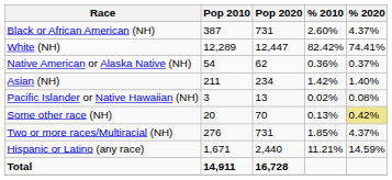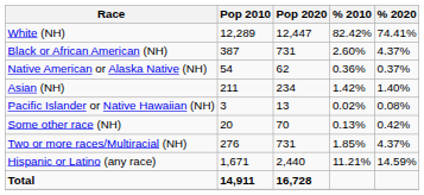 <table class="wikitable">
 <tr>
 <th>Race</th>
 <th>Pop 2010</th>
 <th>Pop 2020</th>
 <th>% 2010</th>
 <th>% 2020</th>
 </tr>
 <tr>
+<td><a href='#'>White</a> (NH)</td>
+<td>12,289</td>
+<td>12,447</td>
+<td>82.42%</td>
+<td>74.41%</td>
+</tr>
+<tr>
 <td><a href='#'>Black or African American</a> (NH)</td>
 <td>387</td>
 <td>731</td>
 <td>2.60%</td>
 <td>4.37%</td>
-</tr>
-<tr>
-<td><a href='#'>White</a> (NH)</td>
-<td>12,289</td>
-<td>12,447</td>
-<td>82.42%</td>
-<td>74.41%</td>
 </tr>
 <tr>
 <td><a href='#'>Native American</a> or <a href='#'>Alaska Native</a> (NH)</td>
 <td>54</td>
 <td>62</td>
 <td>0.36%</td>
 <td>0.37%</td>
 </tr>
 <tr>
 <td><a href='#'>Asian</a> (NH)</td>
 <td>211</td>
 <td>234</td>
 <td>1.42%</td>
 <td>1.40%</td>
 </tr>
 <tr>
 <td><a href='#'>Pacific Islander</a> or <a href='#'>Native Hawaiian</a> (NH)</td>
 <td>3</td>
 <td>13</td>
 <td>0.02%</td>
 <td>0.08%</td>
 </tr>
 <tr>
 <td><a href='#'>Some other race</a> (NH)</td>
 <td>20</td>
 <td>70</td>
 <td>0.13%</td>
-<td style="background: khaki;">0.42%</td>
+<td>0.42%</td>
 </tr>
 <tr>
 <td><a href='#'>Two or more races/Multiracial</a> (NH)</td>
 <td>276</td>
 <td>731</td>
 <td>1.85%</td>
 <td>4.37%</td>
 </tr>
 <tr>
 <td><a href='#'>Hispanic or Latino</a> (any race)</td>
 <td>1,671</td>
 <td>2,440</td>
 <td>11.21%</td>
 <td>14.59%</td>
 </tr>
 <tr>
 <td><strong>Total</strong></td>
 <td><strong>14,911</strong></td>
 <td><strong>16,728</strong></td>
 <td></td>
 <td></td>
 </tr>
 <tr>
 </tr>
 </table>
